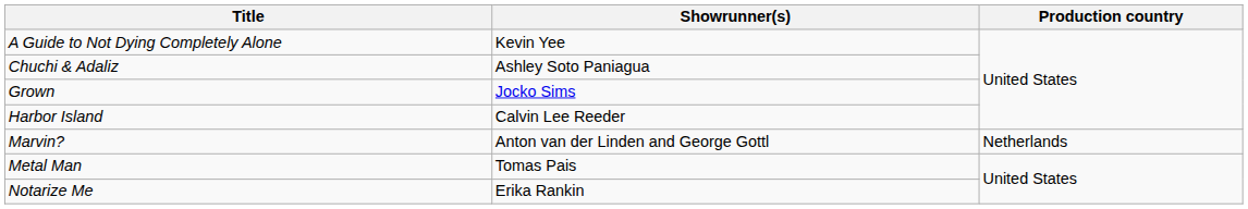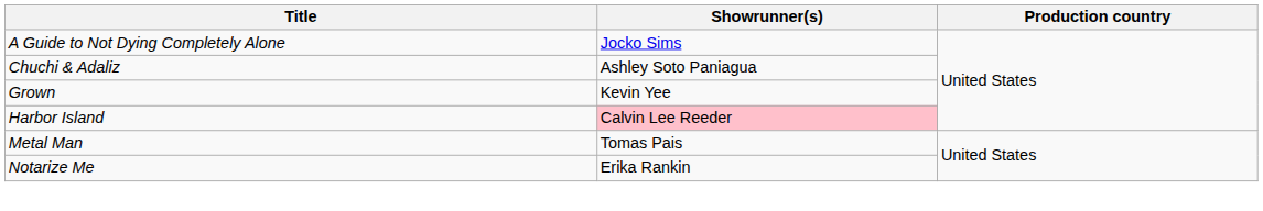 <table class="wikitable plainrowheaders" style="width:100%; margin-bottom:4px">
 <tr>
 <th scope="col">Title</th>
 <th scope="col">Showrunner(s)</th>
 <th scope="col">Production country</th>
 </tr>
 <tr>
 <td><em>A Guide to Not Dying Completely Alone</em></td>
-<td>Kevin Yee</td>
+<td><a href='#'>Jocko Sims</a></td>
 <td rowspan="4">United States</td>
 </tr>
 <tr>
 <td><em>Chuchi & Adaliz</em></td>
 <td>Ashley Soto Paniagua</td>
 </tr>
 <tr>
 <td><em>Grown</em></td>
-<td><a href='#'>Jocko Sims</a></td>
+<td>Kevin Yee</td>
 </tr>
 <tr>
 <td><em>Harbor Island</em></td>
-<td>Calvin Lee Reeder</td>
-</tr>
-<tr>
-<td><em>Marvin?</em></td>
-<td>Anton van der Linden and George Gottl</td>
-<td>Netherlands</td>
+<td style="background: pink;">Calvin Lee Reeder</td>
 </tr>
 <tr>
 <td><em>Metal Man</em></td>
 <td>Tomas Pais</td>
 <td rowspan="2">United States</td>
 </tr>
 <tr>
 <td><em>Notarize Me</em></td>
 <td>Erika Rankin</td>
 </tr>
 </table>
